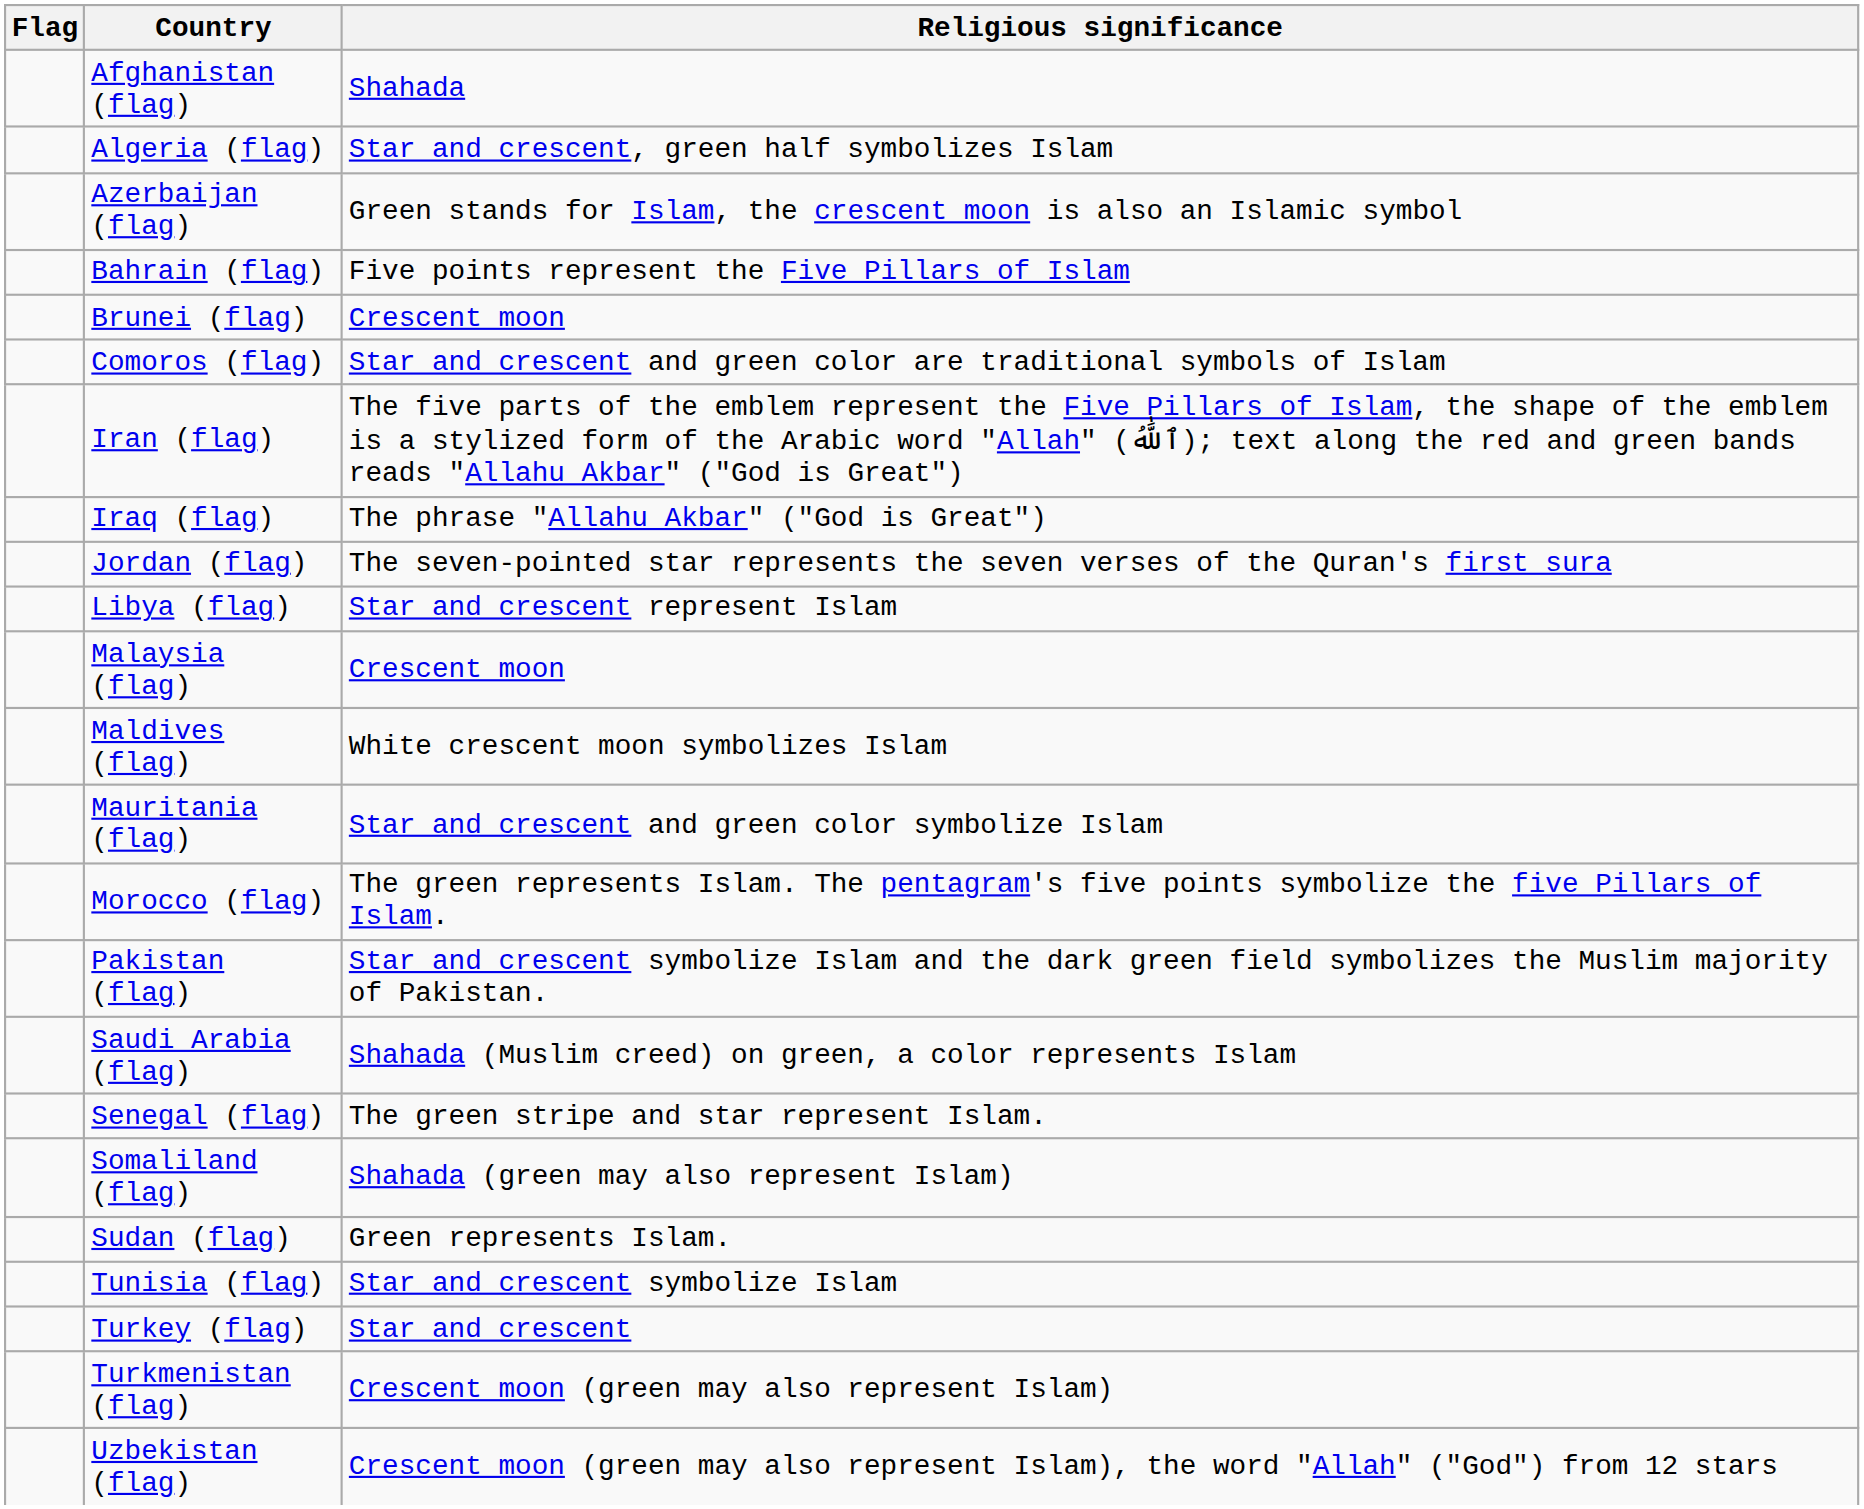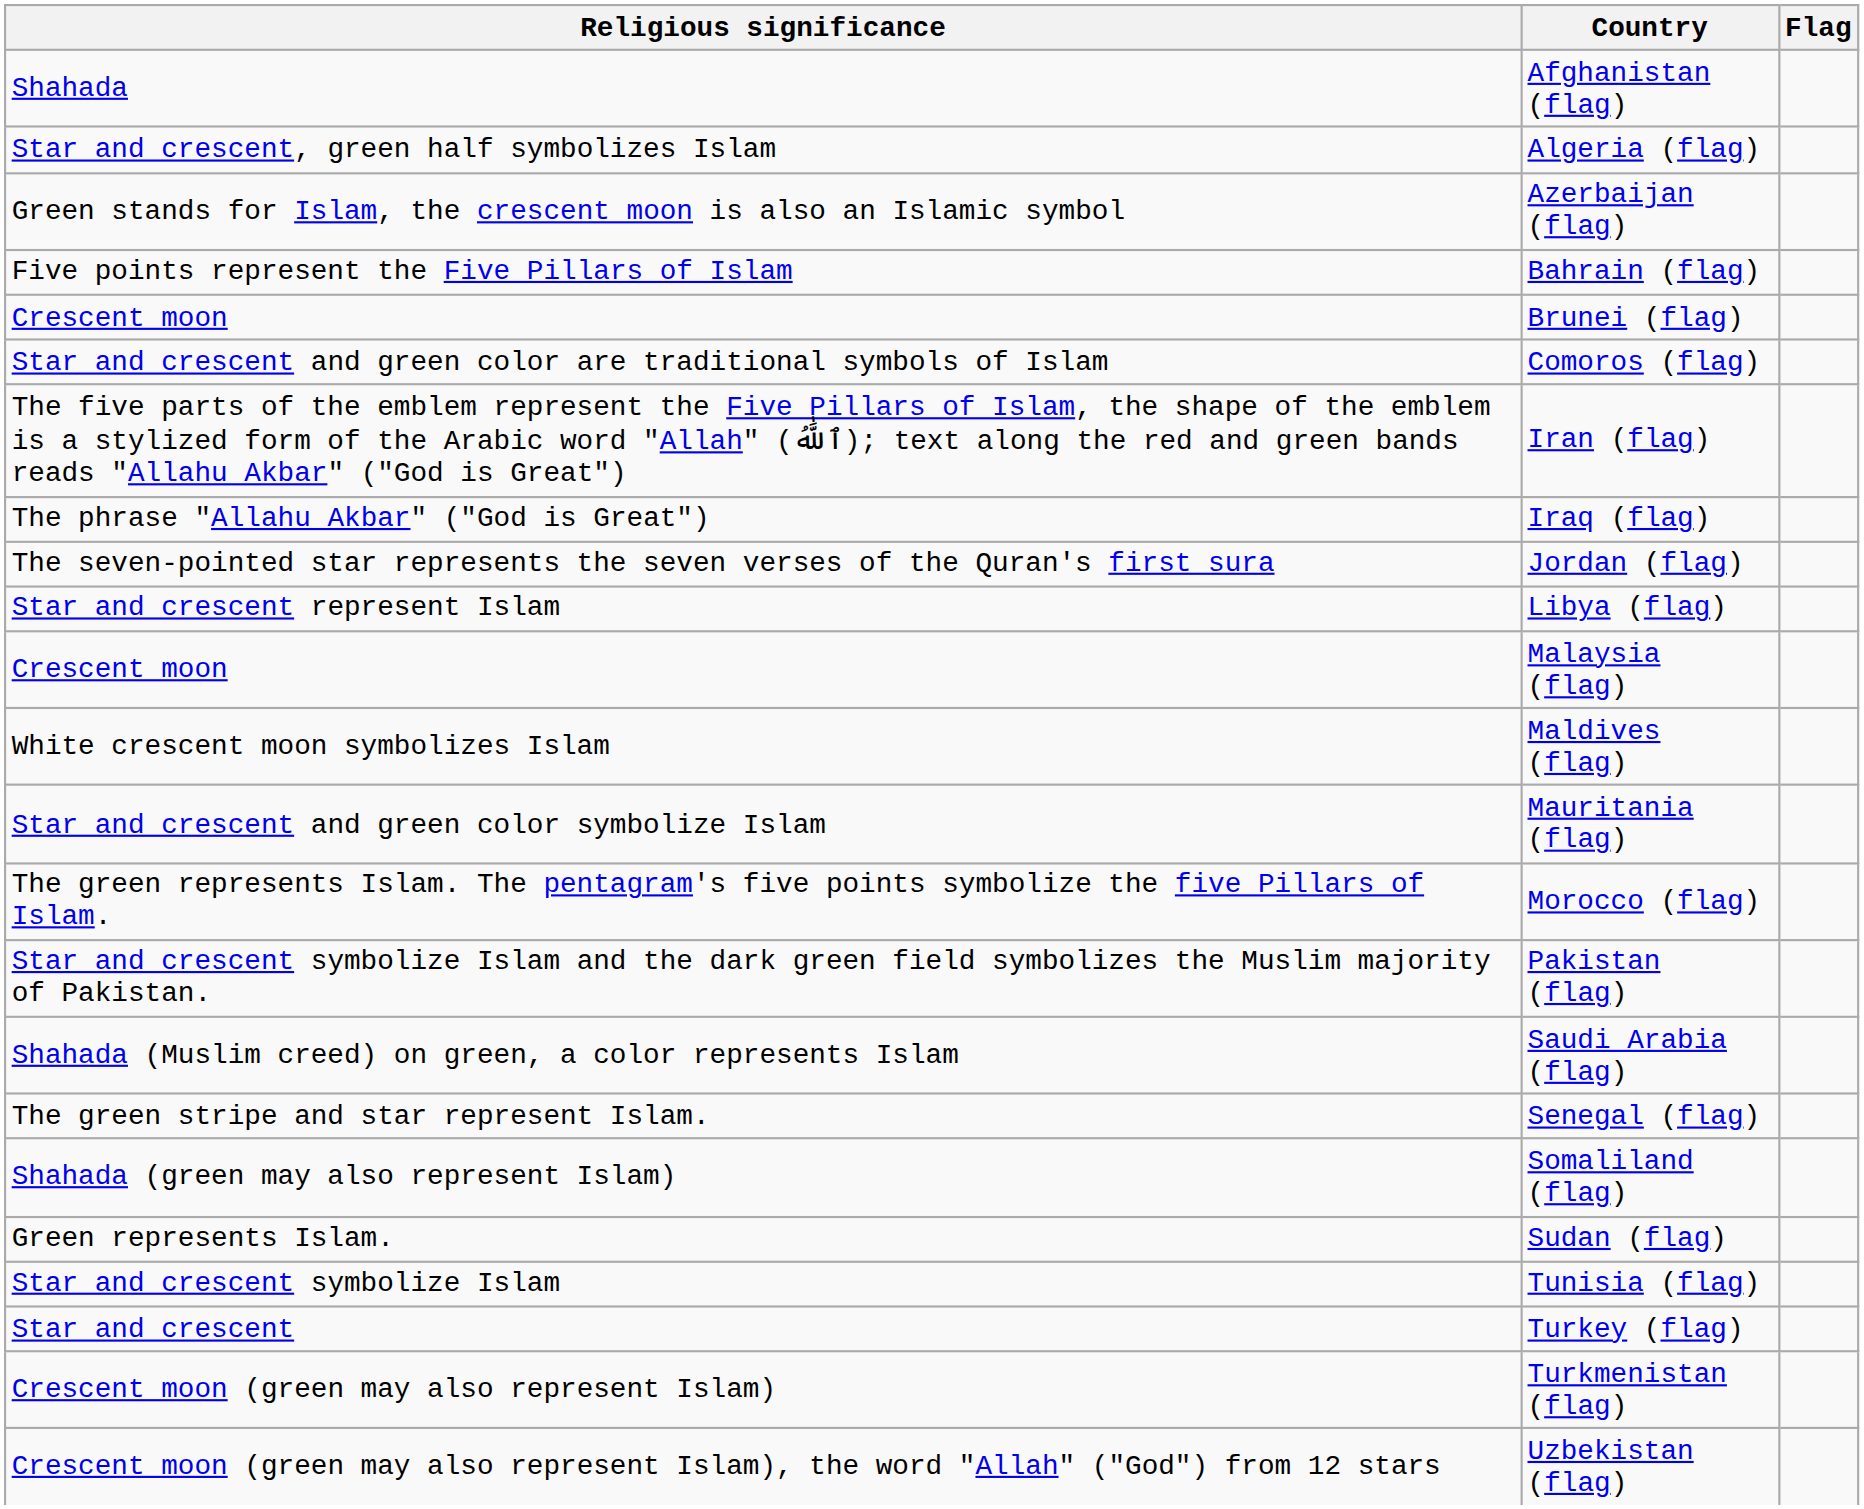 <table class="wikitable">
 <tr>
+<th>Religious significance</th>
+<th>Country</th>
 <th>Flag</th>
-<th>Country</th>
-<th>Religious significance</th>
 </tr>
 <tr>
+<td><a href='#'>Shahada</a></td>
+<td><a href='#'>Afghanistan</a> (<a href='#'>flag</a>)</td>
 <td></td>
-<td><a href='#'>Afghanistan</a> (<a href='#'>flag</a>)</td>
-<td><a href='#'>Shahada</a></td>
 </tr>
 <tr>
+<td><a href='#'>Star and crescent</a>, green half symbolizes Islam</td>
+<td><a href='#'>Algeria</a> (<a href='#'>flag</a>)</td>
 <td></td>
-<td><a href='#'>Algeria</a> (<a href='#'>flag</a>)</td>
-<td><a href='#'>Star and crescent</a>, green half symbolizes Islam</td>
 </tr>
 <tr>
+<td>Green stands for <a href='#'>Islam</a>, the <a href='#'>crescent moon</a> is also an Islamic symbol</td>
+<td><a href='#'>Azerbaijan</a> (<a href='#'>flag</a>)</td>
 <td></td>
-<td><a href='#'>Azerbaijan</a> (<a href='#'>flag</a>)</td>
-<td>Green stands for <a href='#'>Islam</a>, the <a href='#'>crescent moon</a> is also an Islamic symbol</td>
 </tr>
 <tr>
+<td>Five points represent the <a href='#'>Five Pillars of Islam</a></td>
+<td><a href='#'>Bahrain</a> (<a href='#'>flag</a>)</td>
 <td></td>
-<td><a href='#'>Bahrain</a> (<a href='#'>flag</a>)</td>
-<td>Five points represent the <a href='#'>Five Pillars of Islam</a></td>
 </tr>
 <tr>
+<td><a href='#'>Crescent moon</a></td>
+<td><a href='#'>Brunei</a> (<a href='#'>flag</a>)</td>
 <td></td>
-<td><a href='#'>Brunei</a> (<a href='#'>flag</a>)</td>
-<td><a href='#'>Crescent moon</a></td>
 </tr>
 <tr>
+<td><a href='#'>Star and crescent</a> and green color are traditional symbols of Islam</td>
+<td><a href='#'>Comoros</a> (<a href='#'>flag</a>)</td>
 <td></td>
-<td><a href='#'>Comoros</a> (<a href='#'>flag</a>)</td>
-<td><a href='#'>Star and crescent</a> and green color are traditional symbols of Islam</td>
 </tr>
 <tr>
+<td>The five parts of the emblem represent the <a href='#'>Five Pillars of Islam</a>, the shape of the emblem is a stylized form of the Arabic word "<a href='#'>Allah</a>" (ٱللَّٰهُ); text along the red and green bands reads "<a href='#'>Allahu Akbar</a>" ("God is Great")</td>
+<td><a href='#'>Iran</a> (<a href='#'>flag</a>)</td>
 <td></td>
-<td><a href='#'>Iran</a> (<a href='#'>flag</a>)</td>
-<td>The five parts of the emblem represent the <a href='#'>Five Pillars of Islam</a>, the shape of the emblem is a stylized form of the Arabic word "<a href='#'>Allah</a>" (ٱللَّٰهُ); text along the red and green bands reads "<a href='#'>Allahu Akbar</a>" ("God is Great")</td>
 </tr>
 <tr>
+<td>The phrase "<a href='#'>Allahu Akbar</a>" ("God is Great")</td>
+<td><a href='#'>Iraq</a> (<a href='#'>flag</a>)</td>
 <td></td>
-<td><a href='#'>Iraq</a> (<a href='#'>flag</a>)</td>
-<td>The phrase "<a href='#'>Allahu Akbar</a>" ("God is Great")</td>
 </tr>
 <tr>
+<td>The seven-pointed star represents the seven verses of the Quran's <a href='#'>first sura</a></td>
+<td><a href='#'>Jordan</a> (<a href='#'>flag</a>)</td>
 <td></td>
-<td><a href='#'>Jordan</a> (<a href='#'>flag</a>)</td>
-<td>The seven-pointed star represents the seven verses of the Quran's <a href='#'>first sura</a></td>
 </tr>
 <tr>
+<td><a href='#'>Star and crescent</a> represent Islam</td>
+<td><a href='#'>Libya</a> (<a href='#'>flag</a>)</td>
 <td></td>
-<td><a href='#'>Libya</a> (<a href='#'>flag</a>)</td>
-<td><a href='#'>Star and crescent</a> represent Islam</td>
 </tr>
 <tr>
+<td><a href='#'>Crescent moon</a></td>
+<td><a href='#'>Malaysia</a> (<a href='#'>flag</a>)</td>
 <td></td>
-<td><a href='#'>Malaysia</a> (<a href='#'>flag</a>)</td>
-<td><a href='#'>Crescent moon</a></td>
 </tr>
 <tr>
+<td>White crescent moon symbolizes Islam</td>
+<td><a href='#'>Maldives</a> (<a href='#'>flag</a>)</td>
 <td></td>
-<td><a href='#'>Maldives</a> (<a href='#'>flag</a>)</td>
-<td>White crescent moon symbolizes Islam</td>
 </tr>
 <tr>
+<td><a href='#'>Star and crescent</a> and green color symbolize Islam</td>
+<td><a href='#'>Mauritania</a> (<a href='#'>flag</a>)</td>
 <td></td>
-<td><a href='#'>Mauritania</a> (<a href='#'>flag</a>)</td>
-<td><a href='#'>Star and crescent</a> and green color symbolize Islam</td>
 </tr>
 <tr>
+<td>The green represents Islam. The <a href='#'>pentagram</a>'s five points symbolize the <a href='#'>five Pillars of Islam</a>.</td>
+<td><a href='#'>Morocco</a> (<a href='#'>flag</a>)</td>
 <td></td>
-<td><a href='#'>Morocco</a> (<a href='#'>flag</a>)</td>
-<td>The green represents Islam. The <a href='#'>pentagram</a>'s five points symbolize the <a href='#'>five Pillars of Islam</a>.</td>
 </tr>
 <tr>
+<td><a href='#'>Star and crescent</a> symbolize Islam and the dark green field symbolizes the Muslim majority of Pakistan.</td>
+<td><a href='#'>Pakistan</a> (<a href='#'>flag</a>)</td>
 <td></td>
-<td><a href='#'>Pakistan</a> (<a href='#'>flag</a>)</td>
-<td><a href='#'>Star and crescent</a> symbolize Islam and the dark green field symbolizes the Muslim majority of Pakistan.</td>
 </tr>
 <tr>
+<td><a href='#'>Shahada</a> (Muslim creed) on green, a color represents Islam</td>
+<td><a href='#'>Saudi Arabia</a> (<a href='#'>flag</a>)</td>
 <td></td>
-<td><a href='#'>Saudi Arabia</a> (<a href='#'>flag</a>)</td>
-<td><a href='#'>Shahada</a> (Muslim creed) on green, a color represents Islam</td>
 </tr>
 <tr>
+<td>The green stripe and star represent Islam.</td>
+<td><a href='#'>Senegal</a> (<a href='#'>flag</a>)</td>
 <td></td>
-<td><a href='#'>Senegal</a> (<a href='#'>flag</a>)</td>
-<td>The green stripe and star represent Islam.</td>
 </tr>
 <tr>
+<td><a href='#'>Shahada</a> (green may also represent Islam)</td>
+<td><a href='#'>Somaliland</a> (<a href='#'>flag</a>)</td>
 <td></td>
-<td><a href='#'>Somaliland</a> (<a href='#'>flag</a>)</td>
-<td><a href='#'>Shahada</a> (green may also represent Islam)</td>
 </tr>
 <tr>
+<td>Green represents Islam.</td>
+<td><a href='#'>Sudan</a> (<a href='#'>flag</a>)</td>
 <td></td>
-<td><a href='#'>Sudan</a> (<a href='#'>flag</a>)</td>
-<td>Green represents Islam.</td>
 </tr>
 <tr>
+<td><a href='#'>Star and crescent</a> symbolize Islam</td>
+<td><a href='#'>Tunisia</a> (<a href='#'>flag</a>)</td>
 <td></td>
-<td><a href='#'>Tunisia</a> (<a href='#'>flag</a>)</td>
-<td><a href='#'>Star and crescent</a> symbolize Islam</td>
 </tr>
 <tr>
+<td><a href='#'>Star and crescent</a></td>
+<td><a href='#'>Turkey</a> (<a href='#'>flag</a>)</td>
 <td></td>
-<td><a href='#'>Turkey</a> (<a href='#'>flag</a>)</td>
-<td><a href='#'>Star and crescent</a></td>
 </tr>
 <tr>
+<td><a href='#'>Crescent moon</a> (green may also represent Islam)</td>
+<td><a href='#'>Turkmenistan</a> (<a href='#'>flag</a>)</td>
 <td></td>
-<td><a href='#'>Turkmenistan</a> (<a href='#'>flag</a>)</td>
-<td><a href='#'>Crescent moon</a> (green may also represent Islam)</td>
 </tr>
 <tr>
+<td><a href='#'>Crescent moon</a> (green may also represent Islam), the word "<a href='#'>Allah</a>" ("God") from 12 stars</td>
+<td><a href='#'>Uzbekistan</a> (<a href='#'>flag</a>)</td>
 <td></td>
-<td><a href='#'>Uzbekistan</a> (<a href='#'>flag</a>)</td>
-<td><a href='#'>Crescent moon</a> (green may also represent Islam), the word "<a href='#'>Allah</a>" ("God") from 12 stars</td>
 </tr>
 </table>
